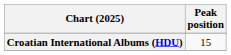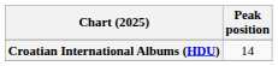 <table class="wikitable sortable plainrowheaders" style="text-align:center">
 <tr>
 <th scope="col">Chart (2025)</th>
 <th scope="col">Peak<br>position</th>
 </tr>
 <tr>
 </tr>
 <tr>
 </tr>
 <tr>
 </tr>
 <tr>
 <th scope="row">Croatian International Albums (<a href='#'>HDU</a>)</th>
-<td>15</td>
+<td>14</td>
 </tr>
 <tr>
 </tr>
 <tr>
 </tr>
 <tr>
 </tr>
 <tr>
 </tr>
 <tr>
 </tr>
 <tr>
 </tr>
 <tr>
 </tr>
 <tr>
 </tr>
 </table>
